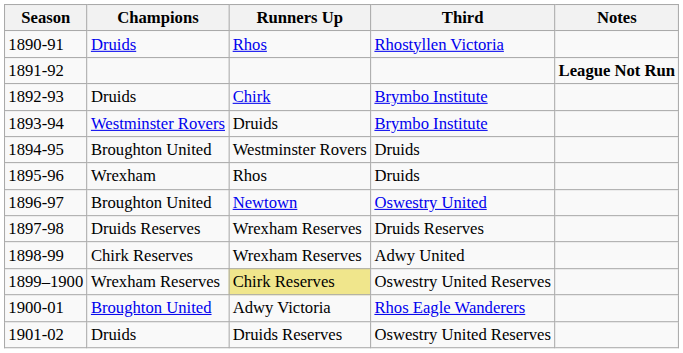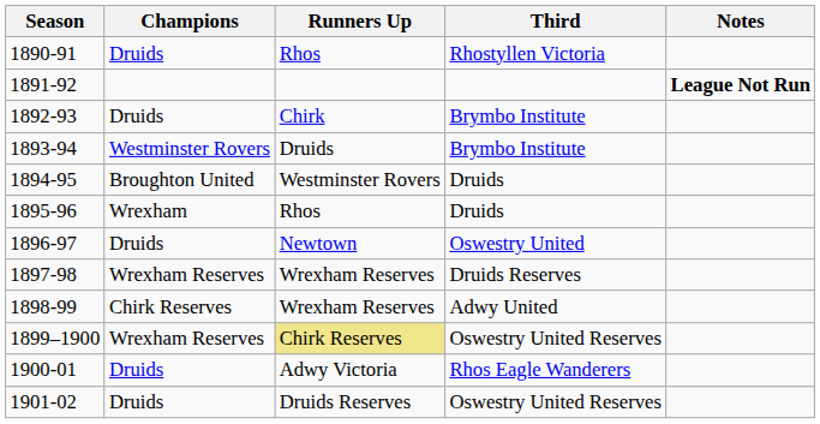 <table class="wikitable">
 <tr>
 <th>Season</th>
 <th>Champions</th>
 <th>Runners Up</th>
 <th>Third</th>
 <th>Notes</th>
 </tr>
 <tr>
 <td>1890-91</td>
 <td><a href='#'>Druids</a></td>
 <td><a href='#'>Rhos</a></td>
 <td><a href='#'>Rhostyllen Victoria</a></td>
 <td></td>
 </tr>
 <tr>
 <td>1891-92</td>
 <td></td>
 <td></td>
 <td></td>
 <td><strong>League Not Run</strong></td>
 </tr>
 <tr>
 <td>1892-93</td>
 <td>Druids</td>
 <td><a href='#'>Chirk</a></td>
 <td><a href='#'>Brymbo Institute</a></td>
 <td></td>
 </tr>
 <tr>
 <td>1893-94</td>
 <td><a href='#'>Westminster Rovers</a></td>
 <td>Druids</td>
 <td><a href='#'>Brymbo Institute</a></td>
 <td></td>
 </tr>
 <tr>
 <td>1894-95</td>
 <td>Broughton United</td>
 <td>Westminster Rovers</td>
 <td>Druids</td>
 <td></td>
 </tr>
 <tr>
 <td>1895-96</td>
 <td>Wrexham</td>
 <td>Rhos</td>
 <td>Druids</td>
 <td></td>
 </tr>
 <tr>
 <td>1896-97</td>
-<td>Broughton United</td>
+<td>Druids</td>
 <td><a href='#'>Newtown</a></td>
 <td><a href='#'>Oswestry United</a></td>
 <td></td>
 </tr>
 <tr>
 <td>1897-98</td>
-<td>Druids Reserves</td>
+<td>Wrexham Reserves</td>
 <td>Wrexham Reserves</td>
 <td>Druids Reserves</td>
 <td></td>
 </tr>
 <tr>
 <td>1898-99</td>
 <td>Chirk Reserves</td>
 <td>Wrexham Reserves</td>
 <td>Adwy United</td>
 <td></td>
 </tr>
 <tr>
 <td>1899–1900</td>
 <td>Wrexham Reserves</td>
 <td style="background: khaki;">Chirk Reserves</td>
 <td>Oswestry United Reserves</td>
 <td></td>
 </tr>
 <tr>
 <td>1900-01</td>
-<td><a href='#'>Broughton United</a></td>
+<td><a href='#'>Druids</a></td>
 <td>Adwy Victoria</td>
 <td><a href='#'>Rhos Eagle Wanderers</a></td>
 <td></td>
 </tr>
 <tr>
 <td>1901-02</td>
 <td>Druids</td>
 <td>Druids Reserves</td>
 <td>Oswestry United Reserves</td>
 <td></td>
 </tr>
 </table>
